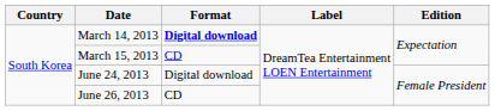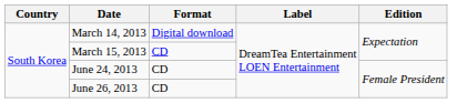 <table class="wikitable plainrowheaders">
 <tr>
 <th scope="col">Country</th>
 <th>Date</th>
 <th>Format</th>
 <th>Label</th>
 <th>Edition</th>
 </tr>
 <tr>
 <td scope="row" rowspan="4"><a href='#'>South Korea</a></td>
 <td scope="row" rowspan="1">March 14, 2013</td>
-<td><strong><a href='#'>Digital download</a></strong></td>
+<td><a href='#'>Digital download</a></td>
 <td scope="row" rowspan="4">DreamTea Entertainment<br><a href='#'>LOEN Entertainment</a></td>
 <td scope="row" rowspan="2"><em>Expectation</em></td>
 </tr>
 <tr>
 <td scope="row" rowspan="1">March 15, 2013</td>
 <td><a href='#'>CD</a></td>
 </tr>
 <tr>
 <td scope="row" rowspan="1">June 24, 2013</td>
-<td>Digital download</td>
+<td>CD</td>
 <td scope="row" rowspan="2"><em>Female President</em></td>
 </tr>
 <tr>
 <td scope="row" rowspan="1">June 26, 2013</td>
 <td>CD</td>
 </tr>
 </table>
